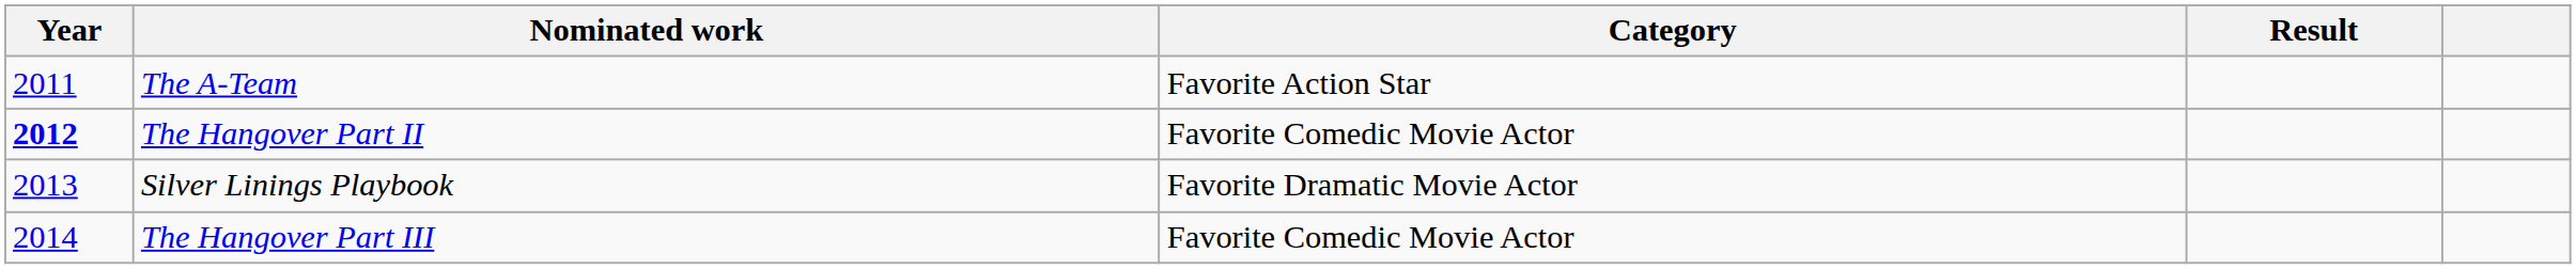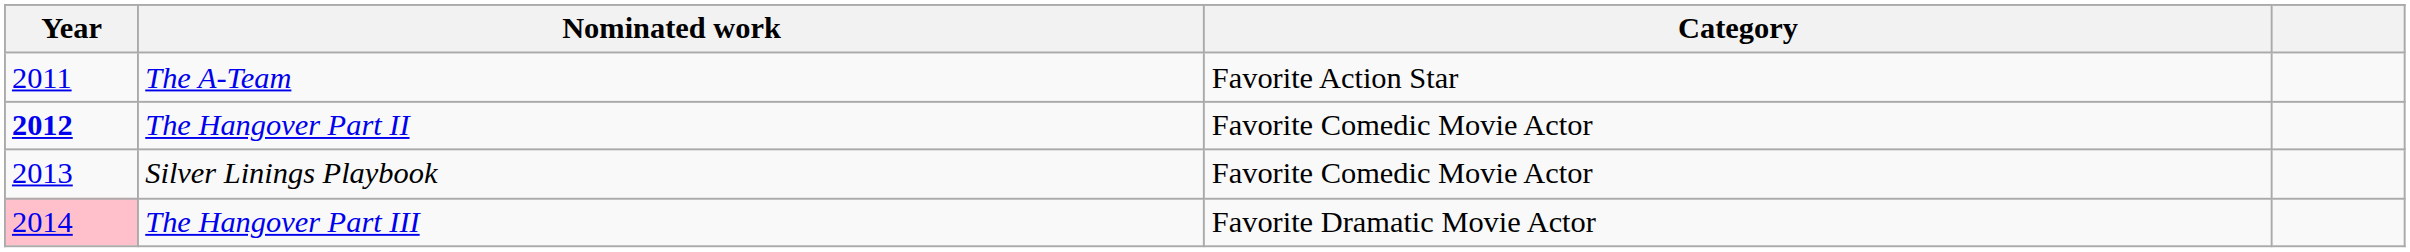 <table class="wikitable" style="width:100%;">
 <tr>
 <th width=5%>Year</th>
 <th style="width:40%;">Nominated work</th>
 <th style="width:40%;">Category</th>
-<th style="width:10%;">Result</th>
 <th width=5%></th>
 </tr>
 <tr>
 <td><a href='#'>2011</a></td>
 <td><em><a href='#'>The A-Team</a></em></td>
 <td>Favorite Action Star</td>
-<td></td>
 <td style="text-align:center;"></td>
 </tr>
 <tr>
 <td><strong><a href='#'>2012</a></strong></td>
 <td><em><a href='#'>The Hangover Part II</a></em></td>
 <td>Favorite Comedic Movie Actor</td>
-<td></td>
 <td style="text-align:center;"></td>
 </tr>
 <tr>
 <td><a href='#'>2013</a></td>
 <td><em>Silver Linings Playbook</em></td>
-<td>Favorite Dramatic Movie Actor</td>
-<td></td>
+<td>Favorite Comedic Movie Actor</td>
 <td style="text-align:center;"></td>
 </tr>
 <tr>
-<td><a href='#'>2014</a></td>
+<td style="background: pink;"><a href='#'>2014</a></td>
 <td><em><a href='#'>The Hangover Part III</a></em></td>
-<td>Favorite Comedic Movie Actor</td>
-<td></td>
+<td>Favorite Dramatic Movie Actor</td>
 <td style="text-align:center;"></td>
 </tr>
 </table>
